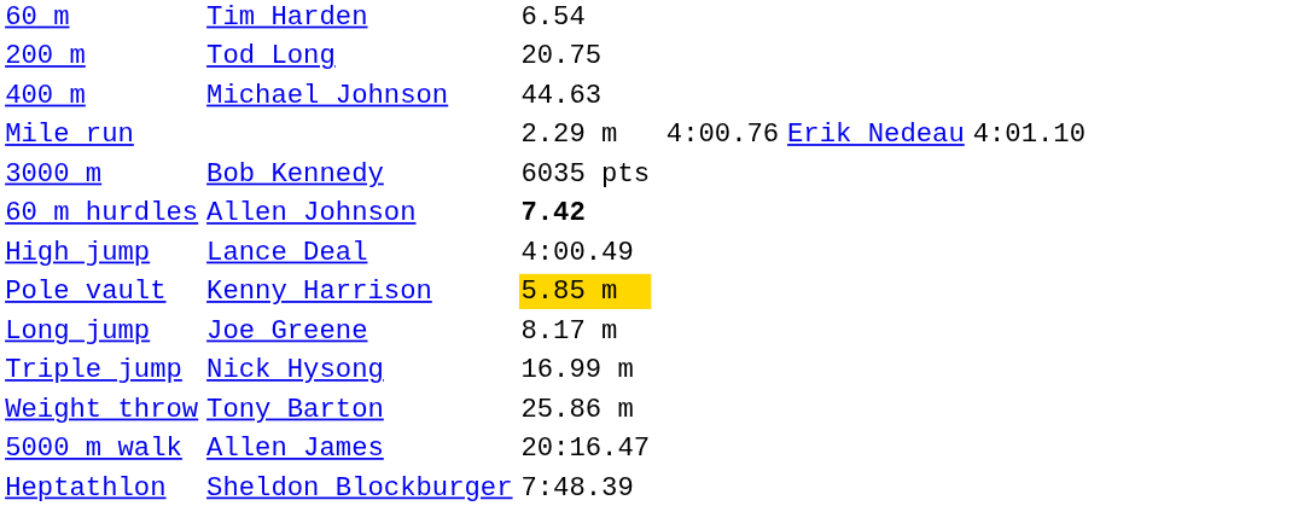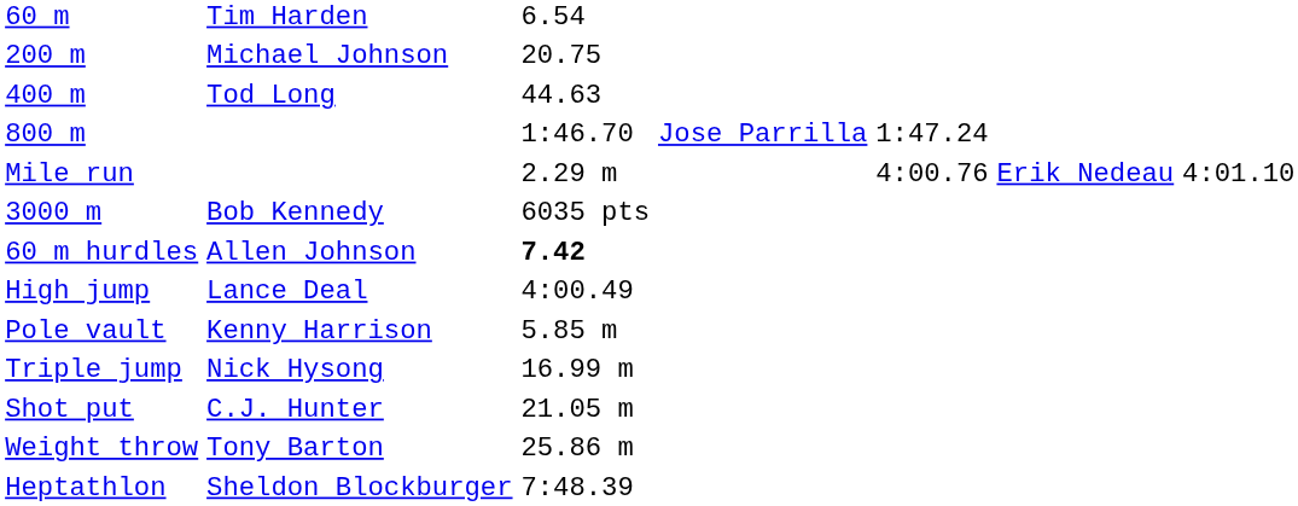 <table>
 <tr>
 <td><a href='#'>60 m</a></td>
 <td><a href='#'>Tim Harden</a></td>
 <td>6.54</td>
 <td></td>
 <td></td>
 <td></td>
 <td></td>
 </tr>
 <tr>
 <td><a href='#'>200 m</a></td>
-<td><a href='#'>Tod Long</a></td>
+<td><a href='#'>Michael Johnson</a></td>
 <td>20.75</td>
 <td></td>
 <td></td>
 <td></td>
 <td></td>
 </tr>
 <tr>
 <td><a href='#'>400 m</a></td>
-<td><a href='#'>Michael Johnson</a></td>
+<td><a href='#'>Tod Long</a></td>
 <td>44.63</td>
 <td></td>
 <td></td>
+<td></td>
+<td></td>
+</tr>
+<tr>
+<td><a href='#'>800 m</a></td>
+<td></td>
+<td>1:46.70</td>
+<td><a href='#'>Jose Parrilla</a></td>
+<td>1:47.24</td>
 <td></td>
 <td></td>
 </tr>
 <tr>
 <td><a href='#'>Mile run</a></td>
 <td></td>
 <td>2.29 m</td>
 <td></td>
 <td>4:00.76</td>
 <td><a href='#'>Erik Nedeau</a></td>
 <td>4:01.10</td>
 </tr>
 <tr>
 <td><a href='#'>3000 m</a></td>
 <td><a href='#'>Bob Kennedy</a></td>
 <td>6035 pts</td>
 <td></td>
 <td></td>
 <td></td>
 <td></td>
 </tr>
 <tr>
 <td><a href='#'>60 m hurdles</a></td>
 <td><a href='#'>Allen Johnson</a></td>
 <td><strong>7.42</strong></td>
 <td></td>
 <td></td>
 <td></td>
 <td></td>
 </tr>
 <tr>
 <td><a href='#'>High jump</a></td>
 <td><a href='#'>Lance Deal</a></td>
 <td>4:00.49</td>
 <td></td>
 <td></td>
 <td></td>
 <td></td>
 </tr>
 <tr>
 <td><a href='#'>Pole vault</a></td>
 <td><a href='#'>Kenny Harrison</a></td>
-<td style="background: gold;">5.85 m</td>
-<td></td>
-<td></td>
-<td></td>
-<td></td>
-</tr>
-<tr>
-<td><a href='#'>Long jump</a></td>
-<td><a href='#'>Joe Greene</a></td>
-<td>8.17 m</td>
+<td>5.85 m</td>
 <td></td>
 <td></td>
 <td></td>
 <td></td>
 </tr>
 <tr>
 <td><a href='#'>Triple jump</a></td>
 <td><a href='#'>Nick Hysong</a></td>
 <td>16.99 m</td>
 <td></td>
 <td></td>
 <td></td>
 <td></td>
 </tr>
 <tr>
-<td><a href='#'>Weight throw</a></td>
-<td><a href='#'>Tony Barton</a></td>
-<td>25.86 m</td>
+<td><a href='#'>Shot put</a></td>
+<td><a href='#'>C.J. Hunter</a></td>
+<td>21.05 m</td>
 <td></td>
 <td></td>
 <td></td>
 <td></td>
 </tr>
 <tr>
-<td><a href='#'>5000 m walk</a></td>
-<td><a href='#'>Allen James</a></td>
-<td>20:16.47</td>
+<td><a href='#'>Weight throw</a></td>
+<td><a href='#'>Tony Barton</a></td>
+<td>25.86 m</td>
 <td></td>
 <td></td>
 <td></td>
 <td></td>
 </tr>
 <tr>
 <td><a href='#'>Heptathlon</a></td>
 <td><a href='#'>Sheldon Blockburger</a></td>
 <td>7:48.39</td>
 <td></td>
 <td></td>
 <td></td>
 <td></td>
 </tr>
 </table>
